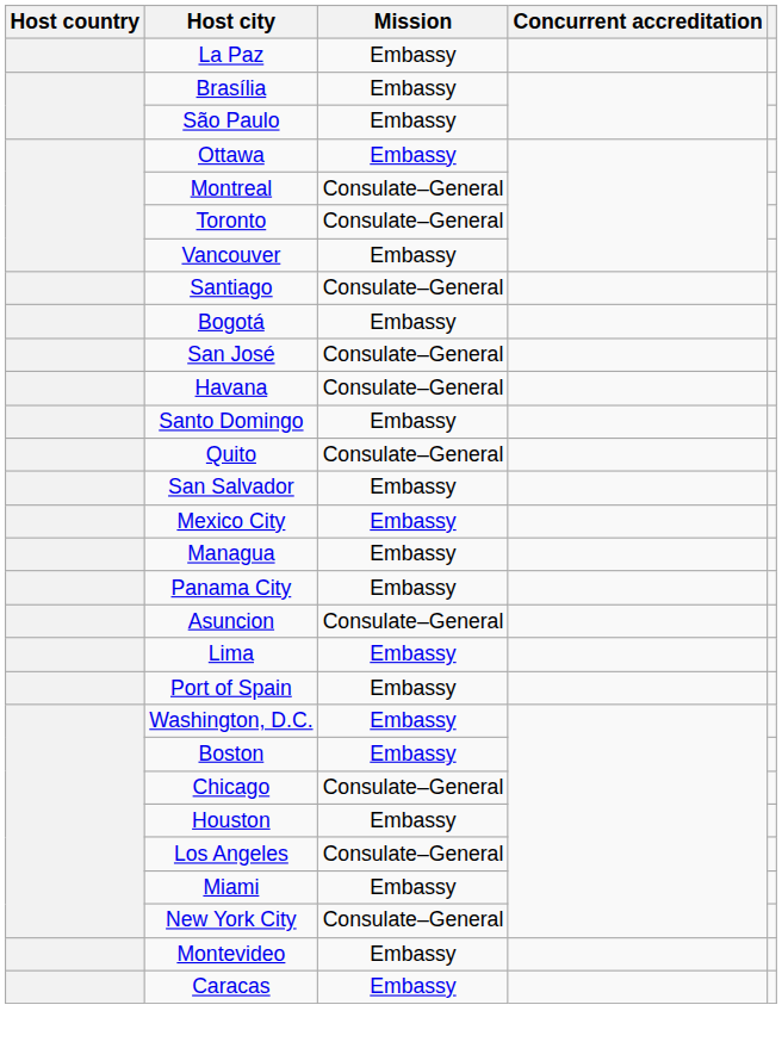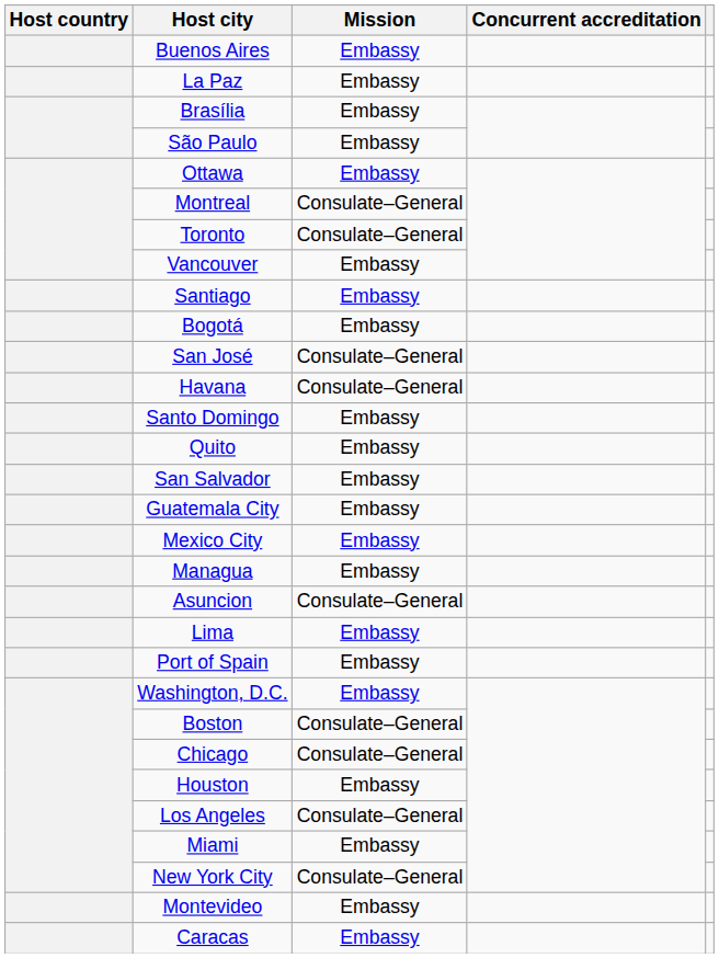 <table class="wikitable plainrowheaders" style="text-align:center;">
 <tr>
 <th scope="col">Host country</th>
 <th scope="col">Host city</th>
 <th scope="col">Mission</th>
 <th scope="col">Concurrent accreditation</th>
 <th scope="col"></th>
+</tr>
+<tr>
+<th scope="row"></th>
+<td><a href='#'>Buenos Aires</a></td>
+<td><a href='#'>Embassy</a></td>
+<td></td>
+<td></td>
 </tr>
 <tr>
 <th scope="row"></th>
 <td><a href='#'>La Paz</a></td>
 <td>Embassy</td>
 <td></td>
 <td></td>
 </tr>
 <tr>
 <th rowspan="2" scope="row"></th>
 <td><a href='#'>Brasília</a></td>
 <td>Embassy</td>
 <td rowspan="2"></td>
 <td></td>
 </tr>
 <tr>
 <td><a href='#'>São Paulo</a></td>
 <td>Embassy</td>
 <td></td>
 </tr>
 <tr>
 <th rowspan="4" scope="row"></th>
 <td><a href='#'>Ottawa</a></td>
 <td><a href='#'>Embassy</a></td>
 <td rowspan="4"></td>
 <td></td>
 </tr>
 <tr>
 <td><a href='#'>Montreal</a></td>
 <td>Consulate–General</td>
 <td></td>
 </tr>
 <tr>
 <td><a href='#'>Toronto</a></td>
 <td>Consulate–General</td>
 <td></td>
 </tr>
 <tr>
 <td><a href='#'>Vancouver</a></td>
 <td>Embassy</td>
 <td></td>
 </tr>
 <tr>
 <th scope="row"></th>
 <td><a href='#'>Santiago</a></td>
-<td>Consulate–General</td>
+<td><a href='#'>Embassy</a></td>
 <td></td>
 <td></td>
 </tr>
 <tr>
 <th scope="row"></th>
 <td><a href='#'>Bogotá</a></td>
 <td>Embassy</td>
 <td></td>
 <td></td>
 </tr>
 <tr>
 <th scope="row"></th>
 <td><a href='#'>San José</a></td>
 <td>Consulate–General</td>
 <td></td>
 <td></td>
 </tr>
 <tr>
 <th scope="row"></th>
 <td><a href='#'>Havana</a></td>
 <td>Consulate–General</td>
 <td></td>
 <td></td>
 </tr>
 <tr>
 <th scope="row"></th>
 <td><a href='#'>Santo Domingo</a></td>
 <td>Embassy</td>
 <td></td>
 <td></td>
 </tr>
 <tr>
 <th scope="row"></th>
 <td><a href='#'>Quito</a></td>
-<td>Consulate–General</td>
+<td>Embassy</td>
 <td></td>
 <td></td>
 </tr>
 <tr>
 <th scope="row"></th>
 <td><a href='#'>San Salvador</a></td>
+<td>Embassy</td>
+<td></td>
+<td></td>
+</tr>
+<tr>
+<th scope="row"></th>
+<td><a href='#'>Guatemala City</a></td>
 <td>Embassy</td>
 <td></td>
 <td></td>
 </tr>
 <tr>
 <th scope="row"></th>
 <td><a href='#'>Mexico City</a></td>
 <td><a href='#'>Embassy</a></td>
 <td></td>
 <td></td>
 </tr>
 <tr>
 <th scope="row"></th>
 <td><a href='#'>Managua</a></td>
-<td>Embassy</td>
-<td></td>
-<td></td>
-</tr>
-<tr>
-<th scope="row"></th>
-<td><a href='#'>Panama City</a></td>
 <td>Embassy</td>
 <td></td>
 <td></td>
 </tr>
 <tr>
 <th scope="row"></th>
 <td><a href='#'>Asuncion</a></td>
 <td>Consulate–General</td>
 <td></td>
 <td></td>
 </tr>
 <tr>
 <th scope="row"></th>
 <td><a href='#'>Lima</a></td>
 <td><a href='#'>Embassy</a></td>
 <td></td>
 <td></td>
 </tr>
 <tr>
 <th scope="row"></th>
 <td><a href='#'>Port of Spain</a></td>
 <td>Embassy</td>
 <td></td>
 <td></td>
 </tr>
 <tr>
 <th rowspan="7" scope="row"></th>
 <td><a href='#'>Washington, D.C.</a></td>
 <td><a href='#'>Embassy</a></td>
 <td rowspan="7"></td>
 <td></td>
 </tr>
 <tr>
 <td><a href='#'>Boston</a></td>
-<td><a href='#'>Embassy</a></td>
+<td>Consulate–General</td>
 <td></td>
 </tr>
 <tr>
 <td><a href='#'>Chicago</a></td>
 <td>Consulate–General</td>
 <td></td>
 </tr>
 <tr>
 <td><a href='#'>Houston</a></td>
 <td>Embassy</td>
 <td></td>
 </tr>
 <tr>
 <td><a href='#'>Los Angeles</a></td>
 <td>Consulate–General</td>
 <td></td>
 </tr>
 <tr>
 <td><a href='#'>Miami</a></td>
 <td>Embassy</td>
 <td></td>
 </tr>
 <tr>
 <td><a href='#'>New York City</a></td>
 <td>Consulate–General</td>
 <td></td>
 </tr>
 <tr>
 <th scope="row"></th>
 <td><a href='#'>Montevideo</a></td>
 <td>Embassy</td>
 <td></td>
 <td></td>
 </tr>
 <tr>
 <th scope="row"></th>
 <td><a href='#'>Caracas</a></td>
 <td><a href='#'>Embassy</a></td>
 <td></td>
 <td></td>
 </tr>
 </table>
